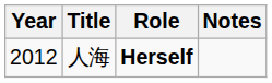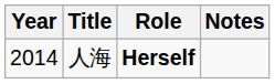 <table class="wikitable">
 <tr>
 <th>Year</th>
 <th>Title</th>
 <th>Role</th>
 <th>Notes</th>
 </tr>
 <tr>
-<td>2012</td>
+<td>2014</td>
 <td>人海</td>
 <td><strong>Herself</strong></td>
 <td></td>
 </tr>
 </table>
